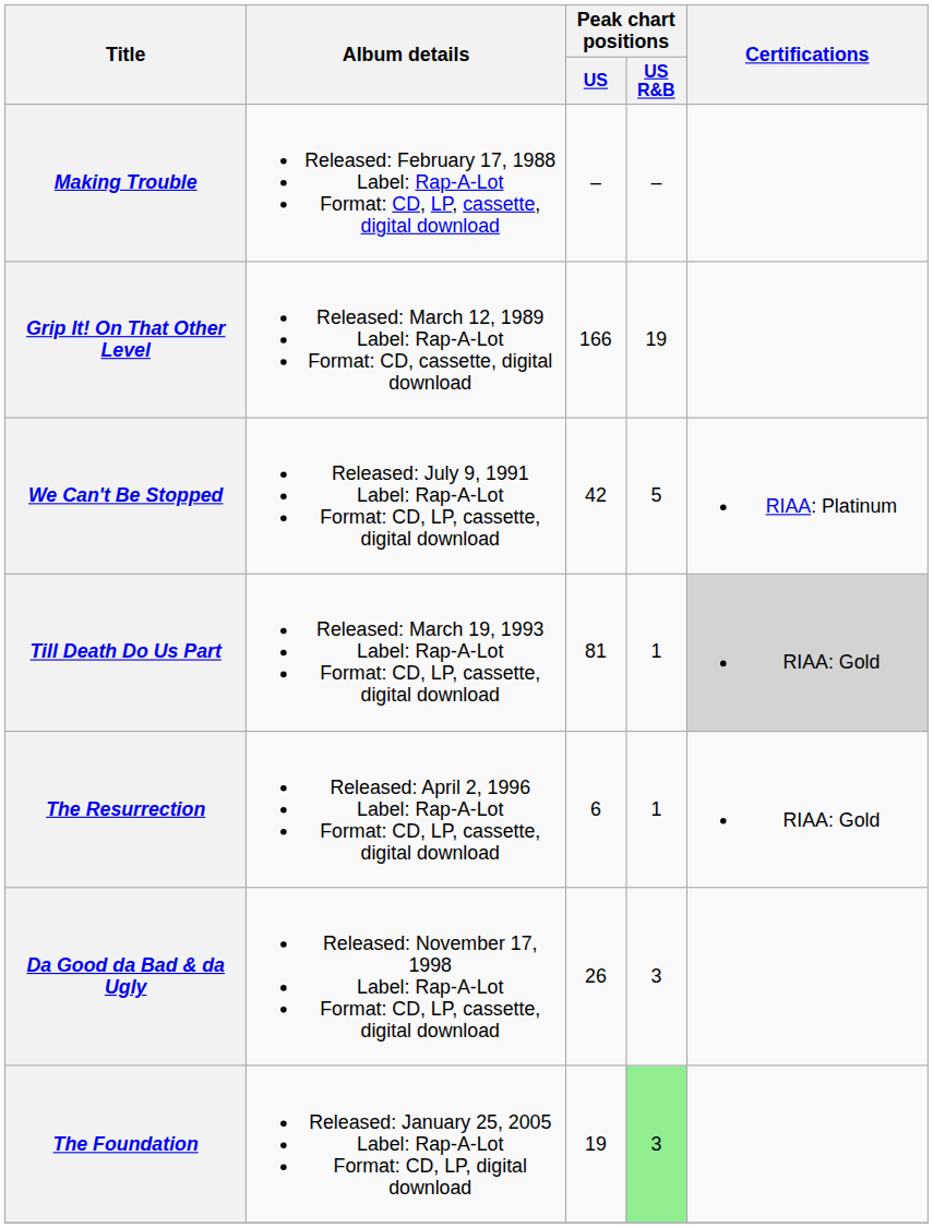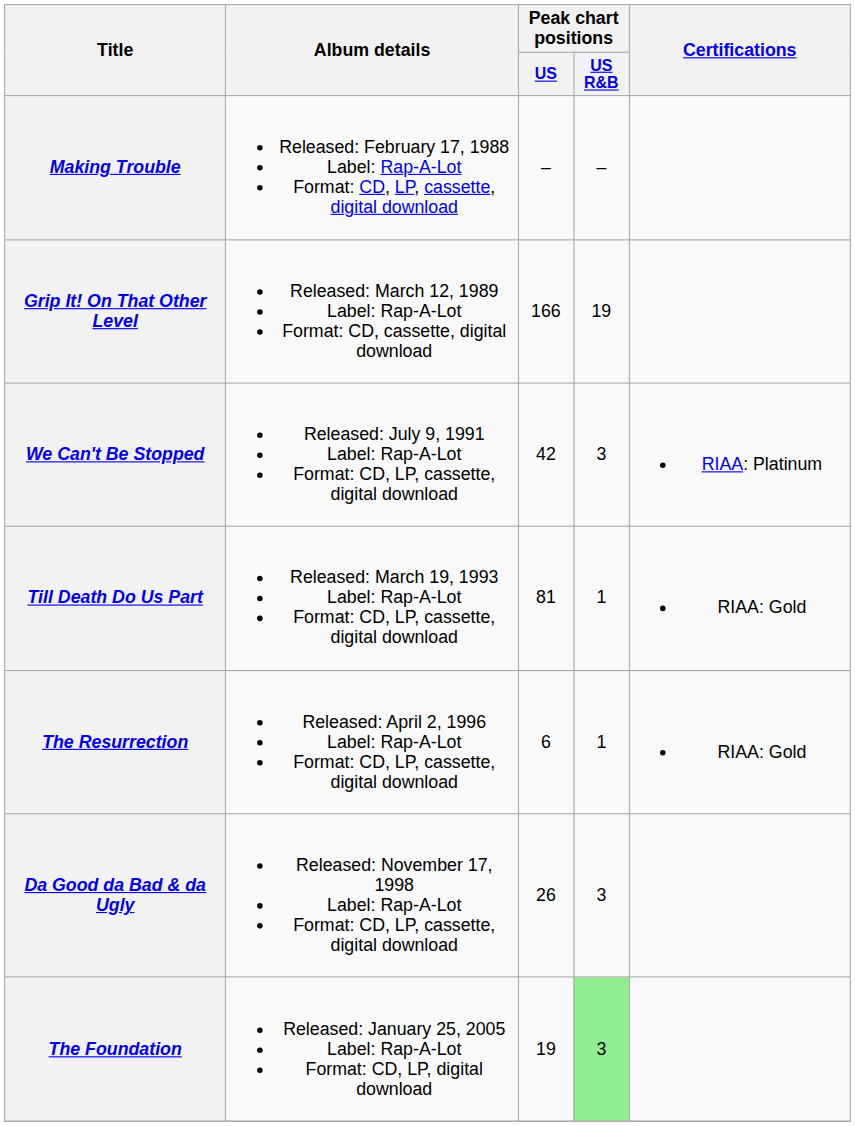 <table class="wikitable plainrowheaders" style="text-align:center;">
 <tr>
 <th scope="col" rowspan="2" style="width:12em;">Title</th>
 <th scope="col" rowspan="2" style="width:16em;">Album details</th>
 <th scope="col" colspan="2">Peak chart positions</th>
 <th scope="col" rowspan="2" style="width:12em;"><a href='#'>Certifications</a></th>
 </tr>
 <tr>
 <th scope="col" style="width:3em;font-size:90%;"><a href='#'>US</a><br></th>
 <th scope="col" style="width:3em;font-size:90%;"><a href='#'>US R&B</a><br></th>
 </tr>
 <tr>
 <th scope="row"><em><a href='#'>Making Trouble</a></em></th>
 <td><br><ul><li>Released: February 17, 1988</li><li>Label: <a href='#'>Rap-A-Lot</a></li><li>Format: <a href='#'>CD</a>, <a href='#'>LP</a>, <a href='#'>cassette</a>, <a href='#'>digital download</a></li></ul></td>
 <td>–</td>
 <td>–</td>
 <td></td>
 </tr>
 <tr>
 <th scope="row"><em><a href='#'>Grip It! On That Other Level</a></em></th>
 <td><br><ul><li>Released: March 12, 1989</li><li>Label: Rap-A-Lot</li><li>Format: CD, cassette, digital download</li></ul></td>
 <td>166</td>
 <td>19</td>
 <td></td>
 </tr>
 <tr>
 <th scope="row"><em><a href='#'>We Can't Be Stopped</a></em></th>
 <td><br><ul><li>Released: July 9, 1991</li><li>Label: Rap-A-Lot</li><li>Format: CD, LP, cassette, digital download</li></ul></td>
 <td>42</td>
-<td>5</td>
+<td>3</td>
 <td><br><ul><li><a href='#'>RIAA</a>: Platinum</li></ul></td>
 </tr>
 <tr>
 <th scope="row"><em><a href='#'>Till Death Do Us Part</a></em></th>
 <td><br><ul><li>Released: March 19, 1993</li><li>Label: Rap-A-Lot</li><li>Format: CD, LP, cassette, digital download</li></ul></td>
 <td>81</td>
 <td>1</td>
-<td style="background: lightgrey;"><br><ul><li>RIAA: Gold</li></ul></td>
+<td><br><ul><li>RIAA: Gold</li></ul></td>
 </tr>
 <tr>
 <th scope="row"><em><a href='#'>The Resurrection</a></em></th>
 <td><br><ul><li>Released: April 2, 1996</li><li>Label: Rap-A-Lot</li><li>Format: CD, LP, cassette, digital download</li></ul></td>
 <td>6</td>
 <td>1</td>
 <td><br><ul><li>RIAA: Gold</li></ul></td>
 </tr>
 <tr>
 <th scope="row"><em><a href='#'>Da Good da Bad & da Ugly</a></em></th>
 <td><br><ul><li>Released: November 17, 1998</li><li>Label: Rap-A-Lot</li><li>Format: CD, LP, cassette, digital download</li></ul></td>
 <td>26</td>
 <td>3</td>
 <td></td>
 </tr>
 <tr>
 <th scope="row"><em><a href='#'>The Foundation</a></em></th>
 <td><br><ul><li>Released: January 25, 2005</li><li>Label: Rap-A-Lot</li><li>Format: CD, LP, digital download</li></ul></td>
 <td>19</td>
 <td style="background: lightgreen;">3</td>
 <td></td>
 </tr>
 <tr>
 </tr>
 </table>
